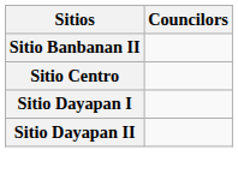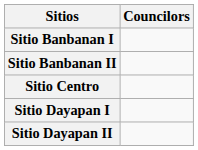 <table class="wikitable plainrowheaders" style="font-size:95%;">
 <tr>
 <th scope="col">Sitios</th>
 <th scope="col">Councilors</th>
+</tr>
+<tr>
+<th scope="row">Sitio Banbanan I</th>
+<td></td>
 </tr>
 <tr>
 <th scope="row">Sitio Banbanan II</th>
 <td></td>
 </tr>
 <tr>
 <th scope="row"><strong>Sitio Centro</strong></th>
 <td></td>
 </tr>
 <tr>
 <th scope="row">Sitio Dayapan I</th>
 <td></td>
 </tr>
 <tr>
 <th scope="row">Sitio Dayapan II</th>
 <td></td>
 </tr>
 </table>
